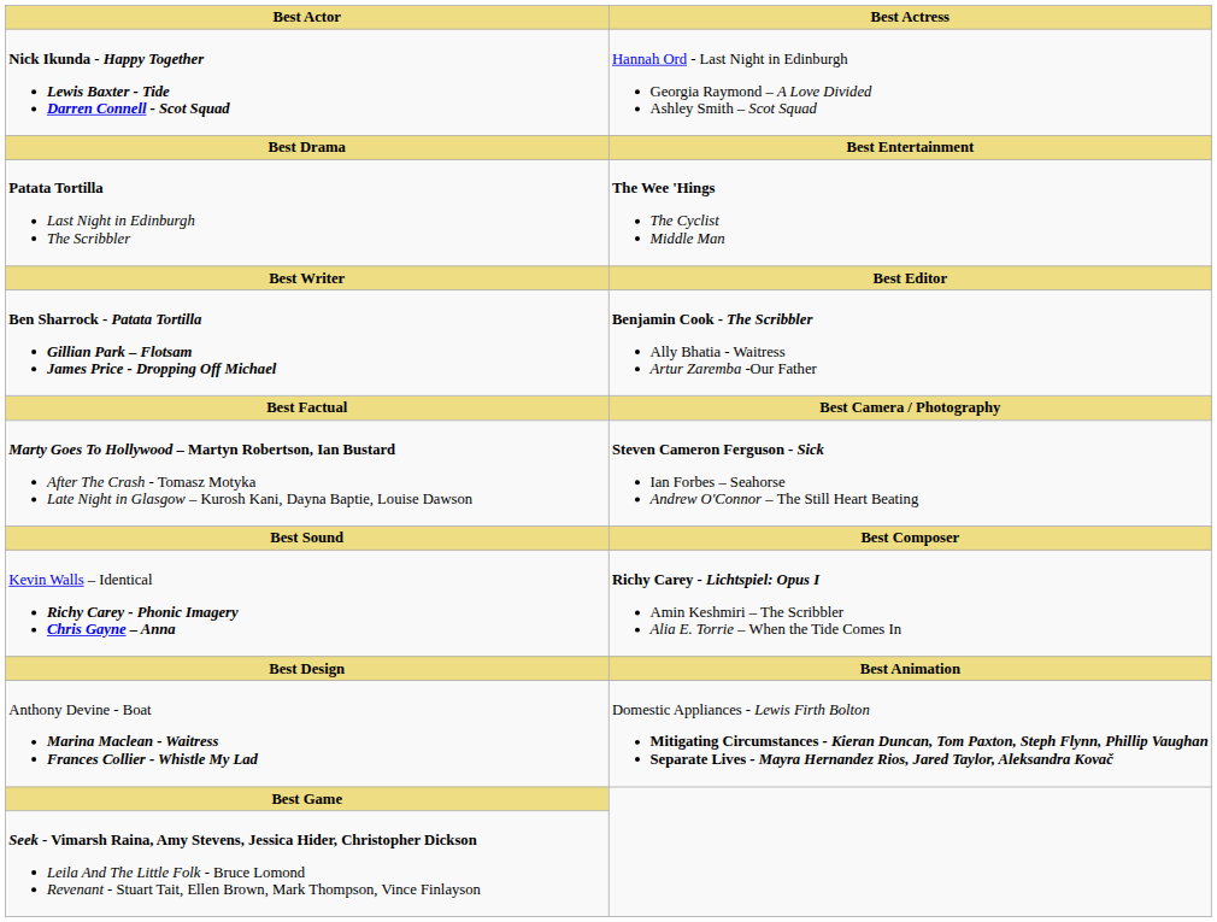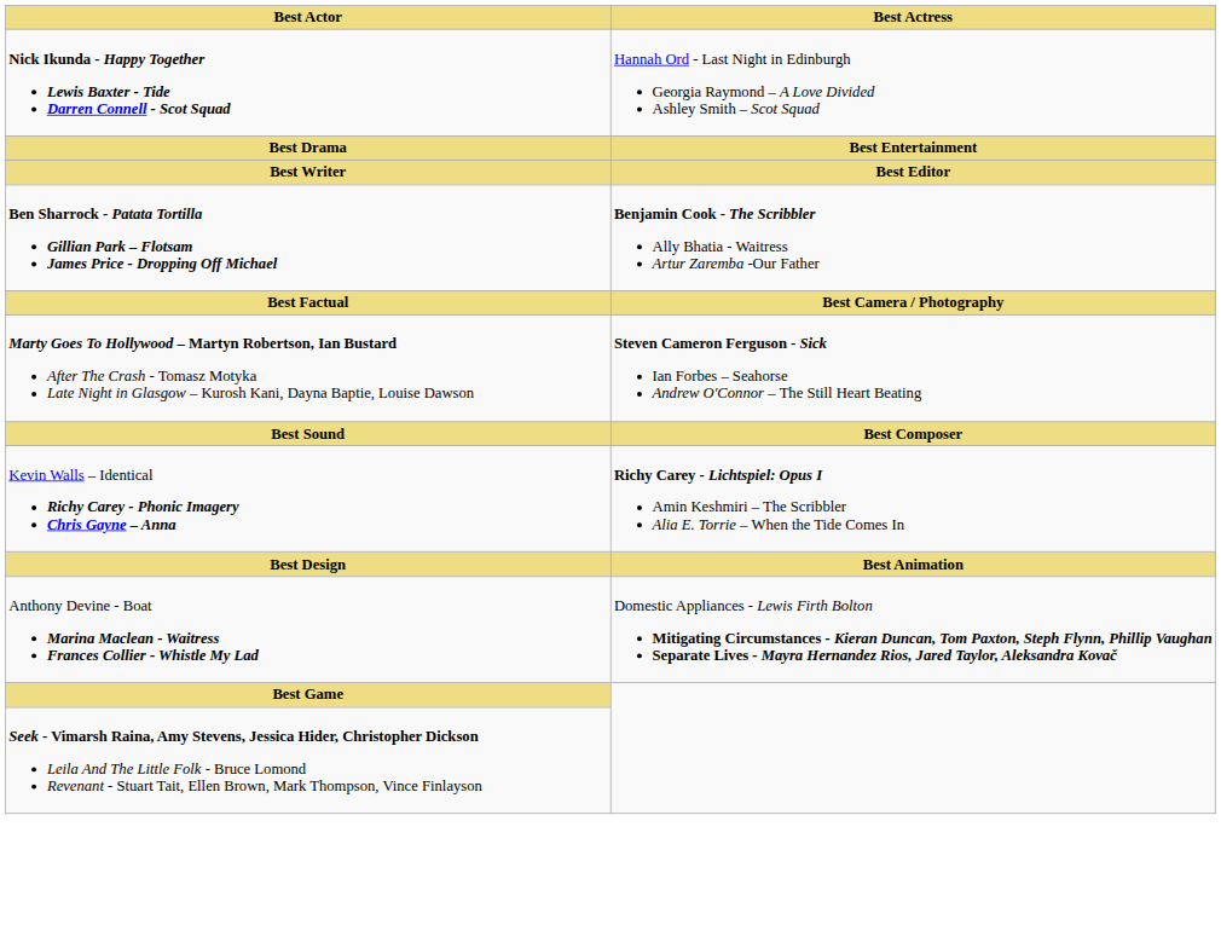 <table class=wikitable>
 <tr>
 <th style="background:#EEDD82; width:50%">Best Actor</th>
 <th style="background:#EEDD82; width:50%">Best Actress</th>
 </tr>
 <tr>
 <td valign="top"><br><strong>Nick Ikunda - <em>Happy Together<strong><em><ul><li>Lewis Baxter - </em>Tide<em></li><li><a href='#'>Darren Connell</a> - </em>Scot Squad<em></li></ul></td>
 <td valign="top"><br></strong><a href='#'>Hannah Ord</a> - </em>Last Night in Edinburgh</em></strong><ul><li>Georgia Raymond – <em>A Love Divided</em></li><li>Ashley Smith – <em>Scot Squad</em></li></ul></td>
 </tr>
 <tr>
 <th style="background:#EEDD82; width:50%">Best Drama</th>
 <th style="background:#EEDD82; width:50%">Best Entertainment</th>
-</tr>
-<tr>
-<td valign="top"><br><strong>Patata Tortilla</strong><ul><li><em>Last Night in Edinburgh</em></li><li><em>The Scribbler</em></li></ul></td>
-<td valign="top"><br><strong>The Wee 'Hings</strong><ul><li><em>The Cyclist</em></li><li><em>Middle Man</em></li></ul></td>
 </tr>
 <tr>
 <th style="background:#EEDD82; width:50%">Best Writer</th>
 <th style="background:#EEDD82; width:50%">Best Editor</th>
 </tr>
 <tr>
 <td valign="top"><br><strong>Ben Sharrock - <em>Patata Tortilla<strong><em><ul><li>Gillian Park – </em>Flotsam</strong></li><li>James Price - <em>Dropping Off Michael</em></li></ul></td>
 <td valign="top"><br><strong>Benjamin Cook - <em>The Scribbler</em></strong><ul><li>Ally Bhatia - </em>Waitress<em></li><li>Artur Zaremba -</em>Our Father<em></li></ul></td>
 </tr>
 <tr>
 <th style="background:#EEDD82; width:50%">Best Factual</th>
 <th style="background:#EEDD82; width:50%">Best Camera / Photography</th>
 </tr>
 <tr>
 <td valign="top"><br><strong><em>Marty Goes To Hollywood</em> – Martyn Robertson, Ian Bustard</strong><ul><li><em>After The Crash</em> - Tomasz Motyka</li><li><em>Late Night in Glasgow</em> – Kurosh Kani, Dayna Baptie, Louise Dawson</li></ul></td>
 <td valign="top"><br><strong>Steven Cameron Ferguson - <em>Sick</em></strong><ul><li>Ian Forbes – </em>Seahorse<em></li><li>Andrew O'Connor – </em>The Still Heart Beating<em></li></ul></td>
 </tr>
 <tr>
 <th style="background:#EEDD82; width:50%">Best Sound</th>
 <th style="background:#EEDD82; width:50%">Best Composer</th>
 </tr>
 <tr>
 <td valign="top"><br></strong><a href='#'>Kevin Walls</a> – </em>Identical<strong><em><ul><li>Richy Carey - <em>Phonic Imagery</em></li><li><a href='#'>Chris Gayne</a> – <em>Anna</em></li></ul></td>
 <td valign="top"><br><strong>Richy Carey - <em>Lichtspiel: Opus I</em></strong><ul><li>Amin Keshmiri – </em>The Scribbler<em></li><li>Alia E. Torrie – </em>When the Tide Comes In<em></li></ul></td>
 </tr>
 <tr>
 <th style="background:#EEDD82; width:50%">Best Design</th>
 <th style="background:#EEDD82; width:50%">Best Animation</th>
 </tr>
 <tr>
 <td valign="top"><br></strong>Anthony Devine - </em>Boat<strong><em><ul><li>Marina Maclean - <em>Waitress</em></li><li>Frances Collier - <em>Whistle My Lad</em></li></ul></td>
 <td valign="top"><br></em></strong>Domestic Appliances<em> - Lewis Firth Bolton<strong><ul><li></em>Mitigating Circumstances<em> - Kieran Duncan, Tom Paxton, Steph Flynn, Phillip Vaughan</li><li></em>Separate Lives<em> - Mayra Hernandez Rios, Jared Taylor, Aleksandra Kovač</li></ul></td>
 </tr>
 <tr>
 <th style="background:#EEDD82; width:50%">Best Game</th>
 </tr>
 <tr>
 <td valign="top"><br><strong><em>Seek</em> - Vimarsh Raina, Amy Stevens, Jessica Hider, Christopher Dickson</strong><ul><li><em>Leila And The Little Folk</em> - Bruce Lomond</li><li><em>Revenant</em> - Stuart Tait, Ellen Brown, Mark Thompson, Vince Finlayson</li></ul></td>
 </tr>
 </table>
